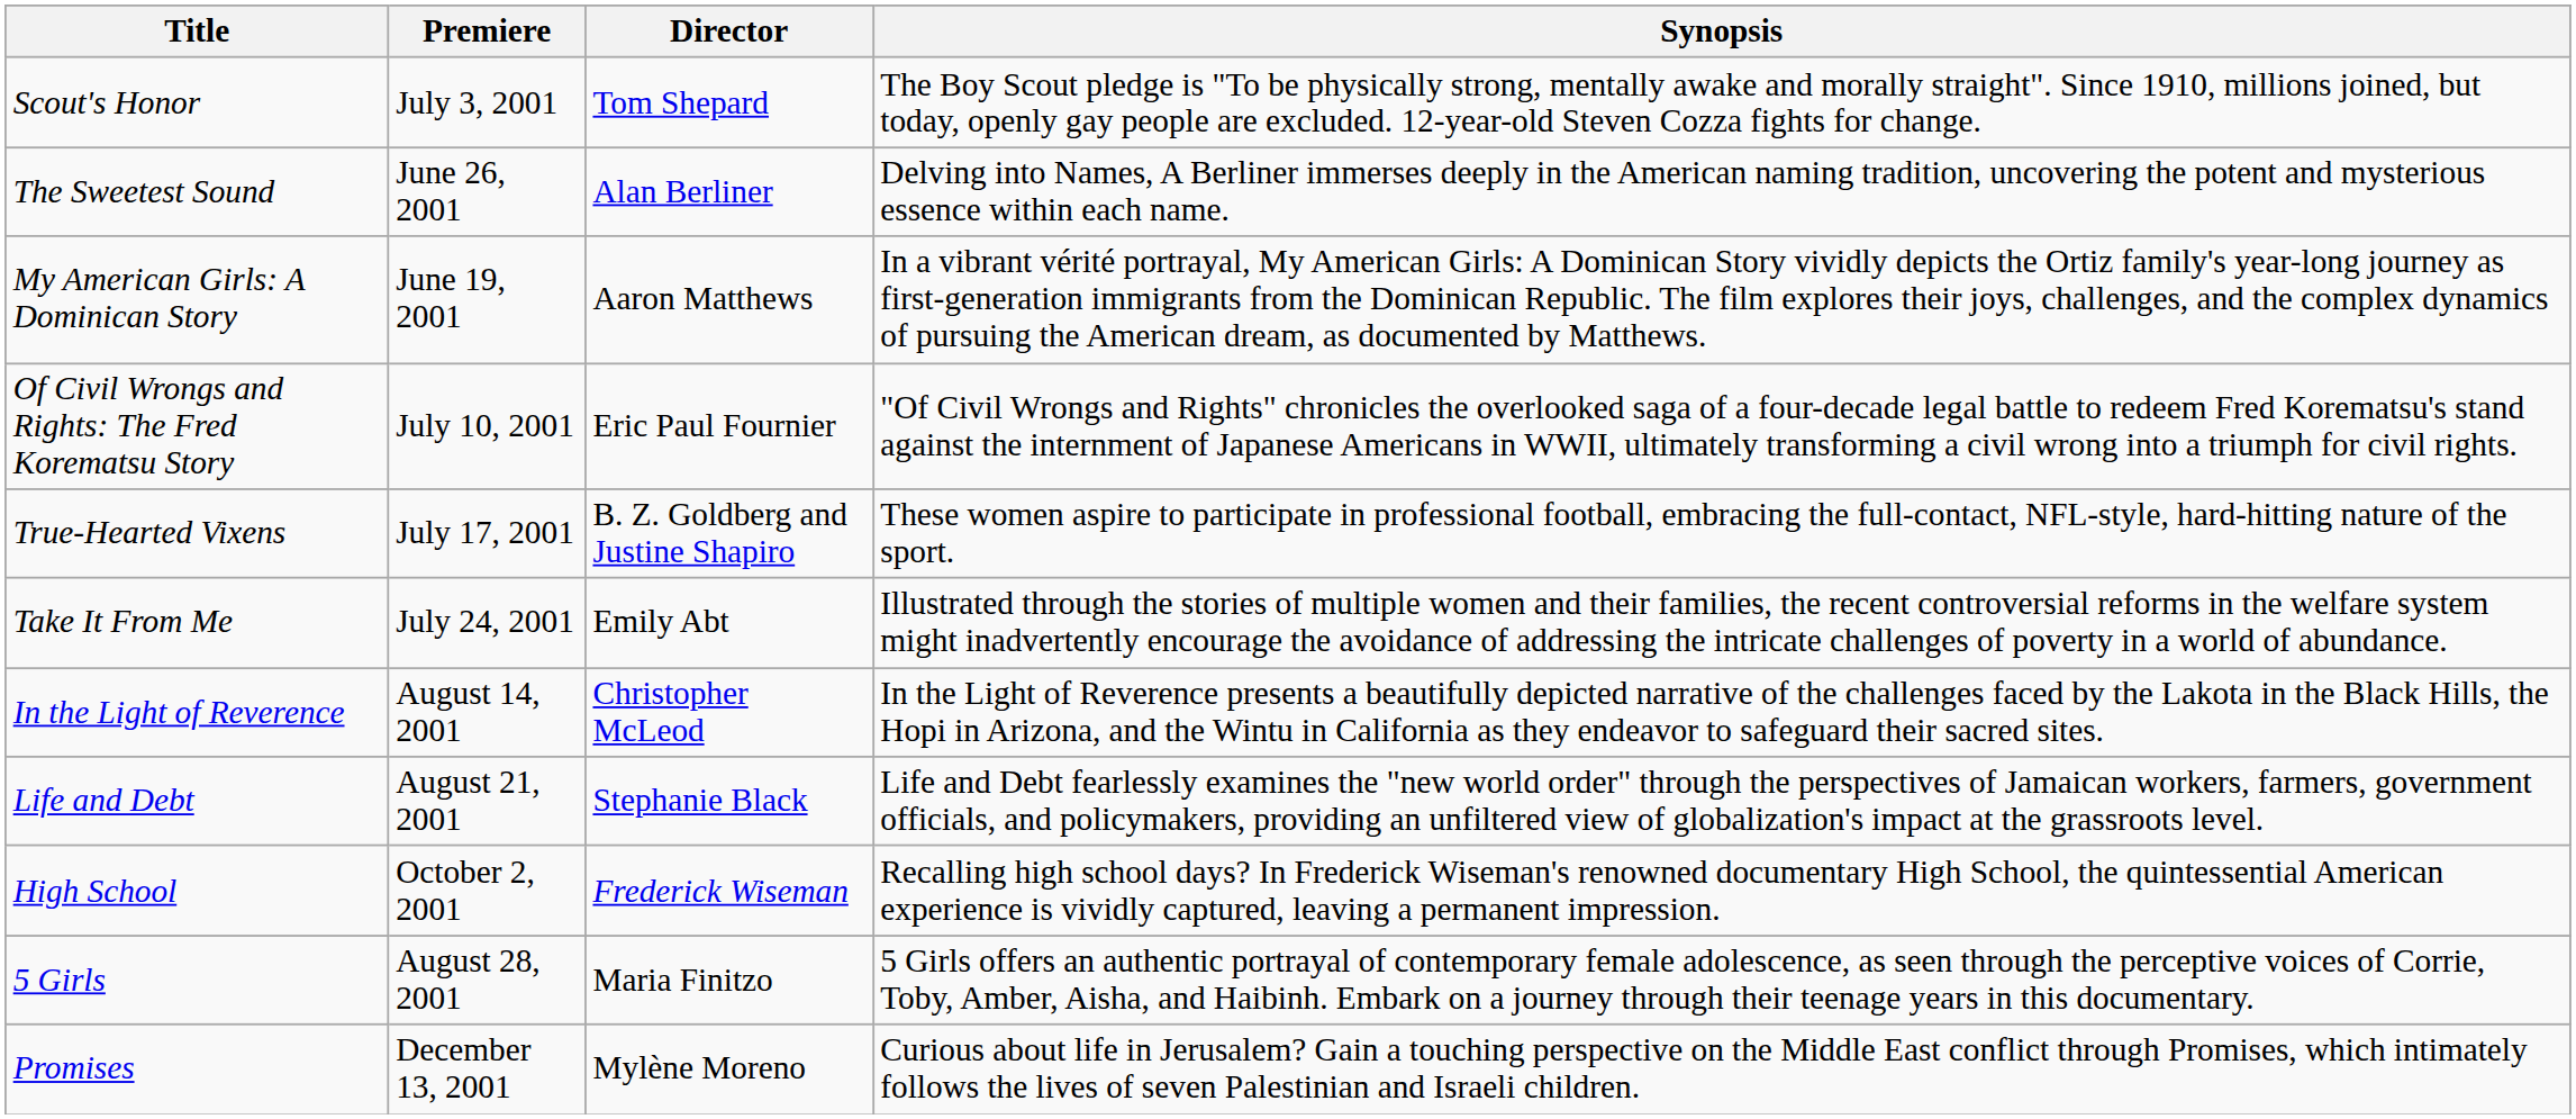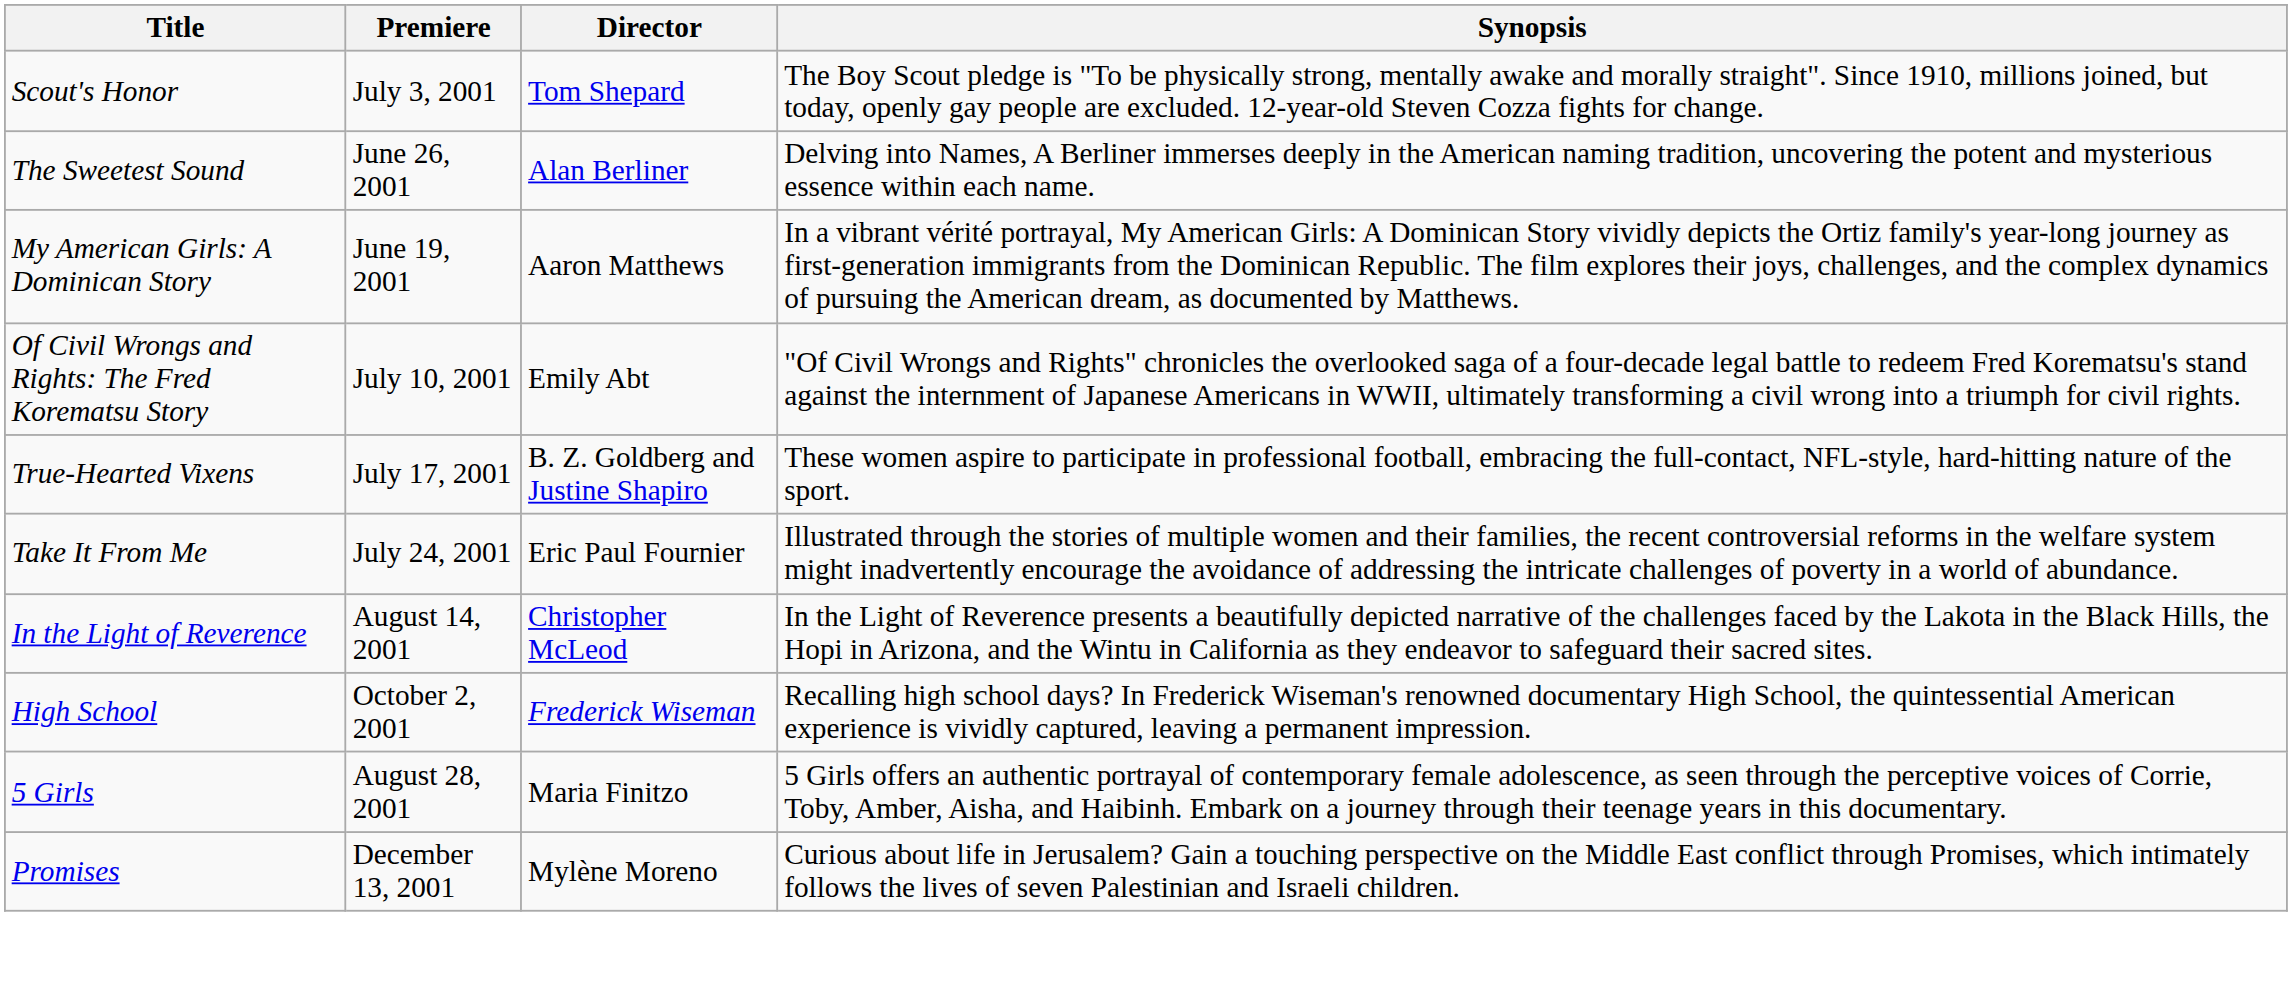 <table class="wikitable sortable">
 <tr>
 <th>Title</th>
 <th>Premiere</th>
 <th>Director</th>
 <th>Synopsis</th>
 </tr>
 <tr>
 <td><em>Scout's Honor</em></td>
 <td>July 3, 2001</td>
 <td><a href='#'>Tom Shepard</a></td>
 <td>The Boy Scout pledge is "To be physically strong, mentally awake and morally straight". Since 1910, millions joined, but today, openly gay people are excluded. 12-year-old Steven Cozza fights for change.</td>
 </tr>
 <tr>
 <td><em>The Sweetest Sound</em></td>
 <td>June 26, 2001</td>
 <td><a href='#'>Alan Berliner</a></td>
 <td>Delving into Names, A Berliner immerses deeply in the American naming tradition, uncovering the potent and mysterious essence within each name.</td>
 </tr>
 <tr>
 <td><em>My American Girls: A Dominican Story</em></td>
 <td>June 19, 2001</td>
 <td>Aaron Matthews</td>
 <td>In a vibrant vérité portrayal, My American Girls: A Dominican Story vividly depicts the Ortiz family's year-long journey as first-generation immigrants from the Dominican Republic. The film explores their joys, challenges, and the complex dynamics of pursuing the American dream, as documented by Matthews.</td>
 </tr>
 <tr>
 <td><em>Of Civil Wrongs and Rights: The Fred Korematsu Story</em></td>
 <td>July 10, 2001</td>
-<td>Eric Paul Fournier</td>
+<td>Emily Abt</td>
 <td>"Of Civil Wrongs and Rights" chronicles the overlooked saga of a four-decade legal battle to redeem Fred Korematsu's stand against the internment of Japanese Americans in WWII, ultimately transforming a civil wrong into a triumph for civil rights.</td>
 </tr>
 <tr>
 <td><em>True-Hearted Vixens</em></td>
 <td>July 17, 2001</td>
 <td>B. Z. Goldberg and <a href='#'>Justine Shapiro</a></td>
 <td>These women aspire to participate in professional football, embracing the full-contact, NFL-style, hard-hitting nature of the sport.</td>
 </tr>
 <tr>
 <td><em>Take It From Me</em></td>
 <td>July 24, 2001</td>
-<td>Emily Abt</td>
+<td>Eric Paul Fournier</td>
 <td>Illustrated through the stories of multiple women and their families, the recent controversial reforms in the welfare system might inadvertently encourage the avoidance of addressing the intricate challenges of poverty in a world of abundance.</td>
 </tr>
 <tr>
 <td><em><a href='#'>In the Light of Reverence</a></em></td>
 <td>August 14, 2001</td>
 <td><a href='#'>Christopher McLeod</a></td>
 <td>In the Light of Reverence presents a beautifully depicted narrative of the challenges faced by the Lakota in the Black Hills, the Hopi in Arizona, and the Wintu in California as they endeavor to safeguard their sacred sites.</td>
-</tr>
-<tr>
-<td><em><a href='#'>Life and Debt</a></em></td>
-<td>August 21, 2001</td>
-<td><a href='#'>Stephanie Black</a></td>
-<td>Life and Debt fearlessly examines the "new world order" through the perspectives of Jamaican workers, farmers, government officials, and policymakers, providing an unfiltered view of globalization's impact at the grassroots level.</td>
 </tr>
 <tr>
 <td><em><a href='#'>High School</a></em></td>
 <td>October 2, 2001</td>
 <td><em><a href='#'>Frederick Wiseman</a></em></td>
 <td>Recalling high school days? In Frederick Wiseman's renowned documentary High School, the quintessential American experience is vividly captured, leaving a permanent impression.</td>
 </tr>
 <tr>
 <td><em><a href='#'>5 Girls</a></em></td>
 <td>August 28, 2001</td>
 <td>Maria Finitzo</td>
 <td>5 Girls offers an authentic portrayal of contemporary female adolescence, as seen through the perceptive voices of Corrie, Toby, Amber, Aisha, and Haibinh. Embark on a journey through their teenage years in this documentary.</td>
 </tr>
 <tr>
 <td><em><a href='#'>Promises</a></em></td>
 <td>December 13, 2001</td>
 <td>Mylène Moreno</td>
 <td>Curious about life in Jerusalem? Gain a touching perspective on the Middle East conflict through Promises, which intimately follows the lives of seven Palestinian and Israeli children.</td>
 </tr>
 </table>
